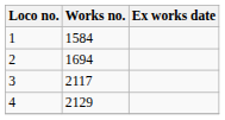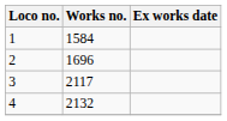 <table class="wikitable" style="margin:0.5em auto; font-size:100%;">
 <tr>
 <th>Loco no.</th>
 <th>Works no.</th>
 <th>Ex works date</th>
 </tr>
 <tr>
 <td>1</td>
 <td>1584</td>
 <td></td>
 </tr>
 <tr>
 <td>2</td>
-<td>1694</td>
+<td>1696</td>
 <td></td>
 </tr>
 <tr>
 <td>3</td>
 <td>2117</td>
 <td></td>
 </tr>
 <tr>
 <td>4</td>
-<td>2129</td>
+<td>2132</td>
 <td></td>
 </tr>
 <tr>
 </tr>
 </table>
